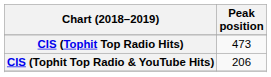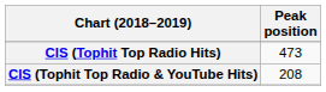 <table class="wikitable sortable plainrowheaders">
 <tr>
 <th scope="col">Chart (2018–2019)</th>
 <th scope="col">Peak<br>position</th>
 </tr>
 <tr>
 </tr>
 <tr>
 <th scope="row"><a href='#'>CIS</a> (<a href='#'>Tophit</a> Top Radio Hits)</th>
 <td style="text-align:center;">473</td>
 </tr>
 <tr>
 <th scope="row"><a href='#'>CIS</a> (Tophit Top Radio & YouTube Hits)</th>
-<td style="text-align:center;">206</td>
+<td style="text-align:center;">208</td>
 </tr>
 <tr>
 </tr>
 <tr>
 </tr>
 </table>
